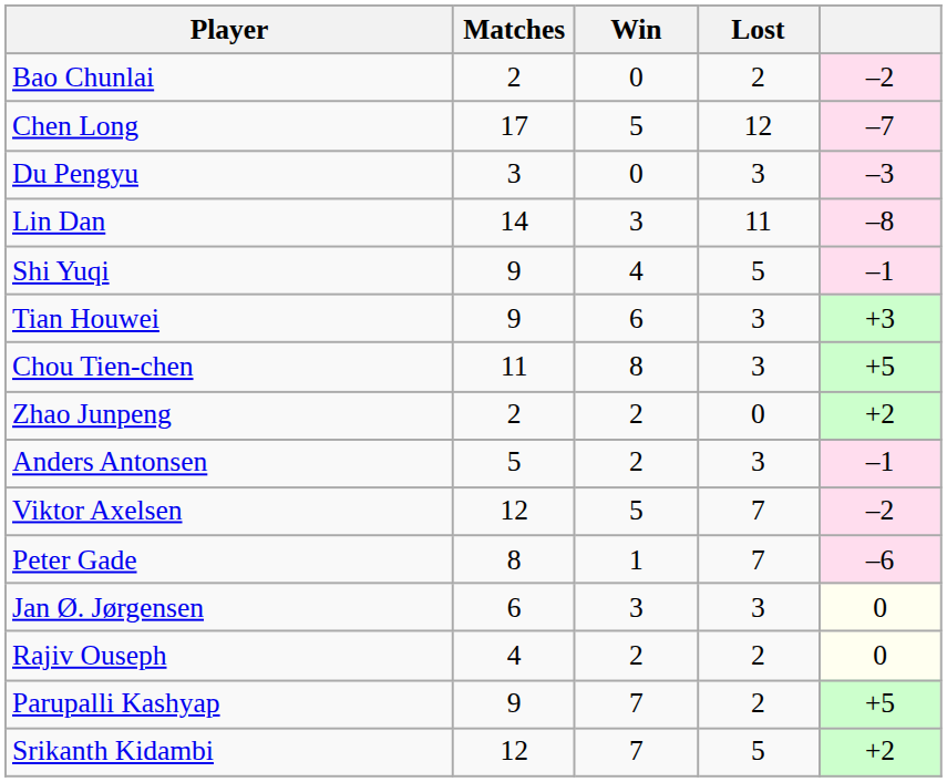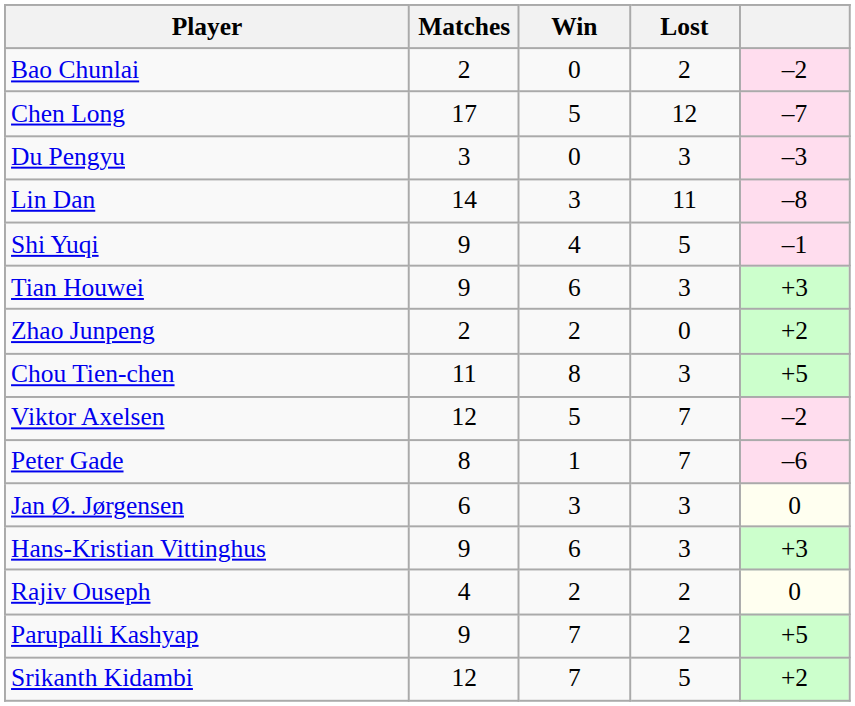 <table class=wikitable style="text-align:center; font-size:small">
 <tr>
 <th width="200">Player</th>
 <th width="50">Matches</th>
 <th width="50">Win</th>
 <th width="50">Lost</th>
 <th width="50"></th>
 </tr>
 <tr>
 <td align="left"> <a href='#'>Bao Chunlai</a></td>
 <td>2</td>
 <td>0</td>
 <td>2</td>
 <td bgcolor="#ffddee">–2</td>
 </tr>
 <tr>
 <td align="left"> <a href='#'>Chen Long</a></td>
 <td>17</td>
 <td>5</td>
 <td>12</td>
 <td bgcolor="#ffddee">–7</td>
 </tr>
 <tr>
 <td align="left"> <a href='#'>Du Pengyu</a></td>
 <td>3</td>
 <td>0</td>
 <td>3</td>
 <td bgcolor="#ffddee">–3</td>
 </tr>
 <tr>
 <td align="left"> <a href='#'>Lin Dan</a></td>
 <td>14</td>
 <td>3</td>
 <td>11</td>
 <td bgcolor="#ffddee">–8</td>
 </tr>
 <tr>
 <td align="left"> <a href='#'>Shi Yuqi</a></td>
 <td>9</td>
 <td>4</td>
 <td>5</td>
 <td bgcolor="#ffddee">–1</td>
 </tr>
 <tr>
 <td align="left"> <a href='#'>Tian Houwei</a></td>
 <td>9</td>
 <td>6</td>
 <td>3</td>
 <td bgcolor="#ccffcc">+3</td>
 </tr>
 <tr>
-<td align="left"> <a href='#'>Chou Tien-chen</a></td>
-<td>11</td>
-<td>8</td>
-<td>3</td>
-<td bgcolor="#ccffcc">+5</td>
-</tr>
-<tr>
 <td align="left"> <a href='#'>Zhao Junpeng</a></td>
 <td>2</td>
 <td>2</td>
 <td>0</td>
 <td bgcolor="#ccffcc">+2</td>
 </tr>
 <tr>
-<td align="left"> <a href='#'>Anders Antonsen</a></td>
-<td>5</td>
-<td>2</td>
+<td align="left"> <a href='#'>Chou Tien-chen</a></td>
+<td>11</td>
+<td>8</td>
 <td>3</td>
-<td bgcolor="#ffddee">–1</td>
+<td bgcolor="#ccffcc">+5</td>
 </tr>
 <tr>
 <td align="left"> <a href='#'>Viktor Axelsen</a></td>
 <td>12</td>
 <td>5</td>
 <td>7</td>
 <td bgcolor="#ffddee">–2</td>
 </tr>
 <tr>
 <td align="left"> <a href='#'>Peter Gade</a></td>
 <td>8</td>
 <td>1</td>
 <td>7</td>
 <td bgcolor="#ffddee">–6</td>
 </tr>
 <tr>
 <td align="left"> <a href='#'>Jan Ø. Jørgensen</a></td>
 <td>6</td>
 <td>3</td>
 <td>3</td>
 <td bgcolor="#fffff0">0</td>
 </tr>
 <tr>
+<td align="left"> <a href='#'>Hans-Kristian Vittinghus</a></td>
+<td>9</td>
+<td>6</td>
+<td>3</td>
+<td bgcolor="#ccffcc">+3</td>
+</tr>
+<tr>
 <td align="left"> <a href='#'>Rajiv Ouseph</a></td>
 <td>4</td>
 <td>2</td>
 <td>2</td>
 <td bgcolor="#fffff0">0</td>
 </tr>
 <tr>
 <td align="left"> <a href='#'>Parupalli Kashyap</a></td>
 <td>9</td>
 <td>7</td>
 <td>2</td>
 <td bgcolor="#ccffcc">+5</td>
 </tr>
 <tr>
 <td align="left"> <a href='#'>Srikanth Kidambi</a></td>
 <td>12</td>
 <td>7</td>
 <td>5</td>
 <td bgcolor="#ccffcc">+2</td>
 </tr>
 </table>
